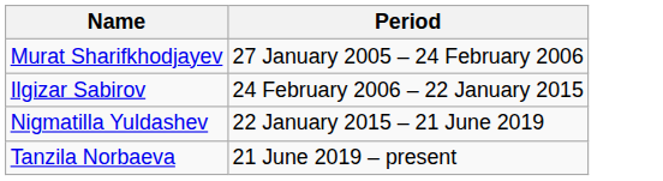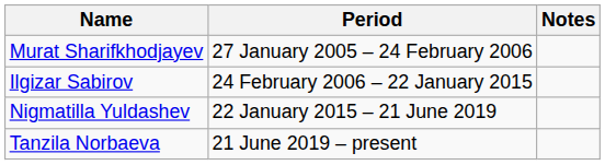 <table class="wikitable">
 <tr>
 <th>Name</th>
 <th>Period</th>
+<th>Notes</th>
 </tr>
 <tr>
 <td><a href='#'>Murat Sharifkhodjayev</a></td>
 <td>27 January 2005 – 24 February 2006</td>
+<td></td>
 </tr>
 <tr>
 <td><a href='#'>Ilgizar Sabirov</a></td>
 <td>24 February 2006 – 22 January 2015</td>
+<td></td>
 </tr>
 <tr>
 <td><a href='#'>Nigmatilla Yuldashev</a></td>
 <td>22 January 2015 – 21 June 2019</td>
+<td></td>
 </tr>
 <tr>
 <td><a href='#'>Tanzila Norbaeva</a></td>
 <td>21 June 2019 – present</td>
+<td></td>
 </tr>
 </table>
